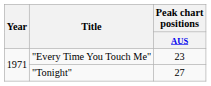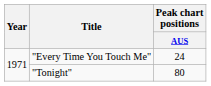 <table class="wikitable">
 <tr>
 <th scope="col" rowspan="2">Year</th>
 <th scope="col" rowspan="2">Title</th>
 <th scope="col" colspan="2">Peak chart<br>positions</th>
 </tr>
 <tr>
 <th scope="col" style="text-align:center;"><small><a href='#'>AUS</a></small><br></th>
 </tr>
 <tr>
 <td rowspan="2">1971</td>
 <td>"Every Time You Touch Me"</td>
-<td align="center">23</td>
+<td align="center">24</td>
 </tr>
 <tr>
 <td>"Tonight"</td>
-<td align="center">27</td>
+<td align="center">80</td>
 </tr>
 </table>
